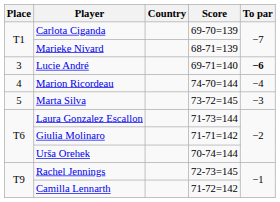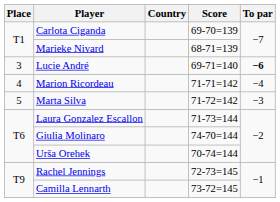 <table class="wikitable" style="font-size:95%;">
 <tr>
 <th>Place</th>
 <th>Player</th>
 <th>Country</th>
 <th>Score</th>
 <th>To par</th>
 </tr>
 <tr>
 <td rowspan="2" align=center>T1</td>
 <td><a href='#'>Carlota Ciganda</a></td>
 <td></td>
 <td align="center">69-70=139</td>
 <td rowspan="2" align="center">−7</td>
 </tr>
 <tr>
 <td><a href='#'>Marieke Nivard</a></td>
 <td></td>
 <td>68-71=139</td>
 </tr>
 <tr>
 <td align="center">3</td>
 <td><a href='#'>Lucie André</a></td>
 <td></td>
 <td align="center">69-71=140</td>
 <td align="center"><strong>−6</strong></td>
 </tr>
 <tr>
 <td align="center">4</td>
 <td><a href='#'>Marion Ricordeau</a></td>
 <td></td>
-<td align="center">74-70=144</td>
+<td align="center">71-71=142</td>
 <td align="center">−4</td>
 </tr>
 <tr>
 <td align=center>5</td>
 <td><a href='#'>Marta Silva</a></td>
 <td></td>
-<td align="center">73-72=145</td>
+<td align="center">71-72=142</td>
 <td align=center>−3</td>
 </tr>
 <tr>
 <td rowspan="3" align="center">T6</td>
 <td><a href='#'>Laura Gonzalez Escallon</a></td>
 <td></td>
 <td align="center">71-73=144</td>
 <td rowspan="3" align="center">−2</td>
 </tr>
 <tr>
 <td><a href='#'>Giulia Molinaro</a></td>
 <td></td>
-<td align="center">71-71=142</td>
+<td align="center">74-70=144</td>
 </tr>
 <tr>
 <td><a href='#'>Urša Orehek</a></td>
 <td></td>
 <td align="center">70-74=144</td>
 </tr>
 <tr>
 <td rowspan="2" align="center">T9</td>
 <td><a href='#'>Rachel Jennings</a></td>
 <td></td>
 <td align="center">72-73=145</td>
 <td rowspan="2" align="center">−1</td>
 </tr>
 <tr>
 <td><a href='#'>Camilla Lennarth</a></td>
 <td></td>
-<td align="center">71-72=142</td>
+<td align="center">73-72=145</td>
 </tr>
 </table>
